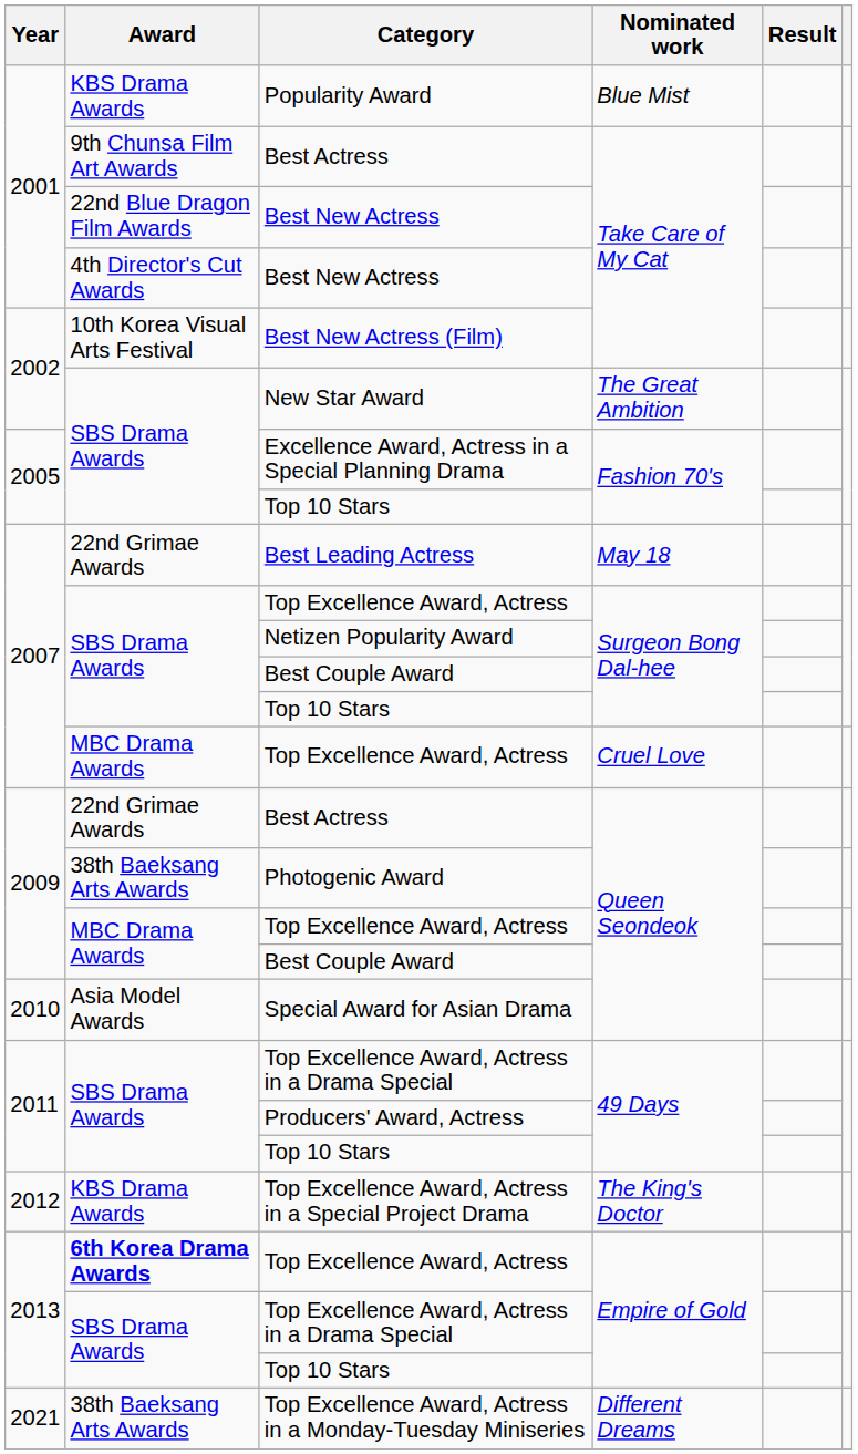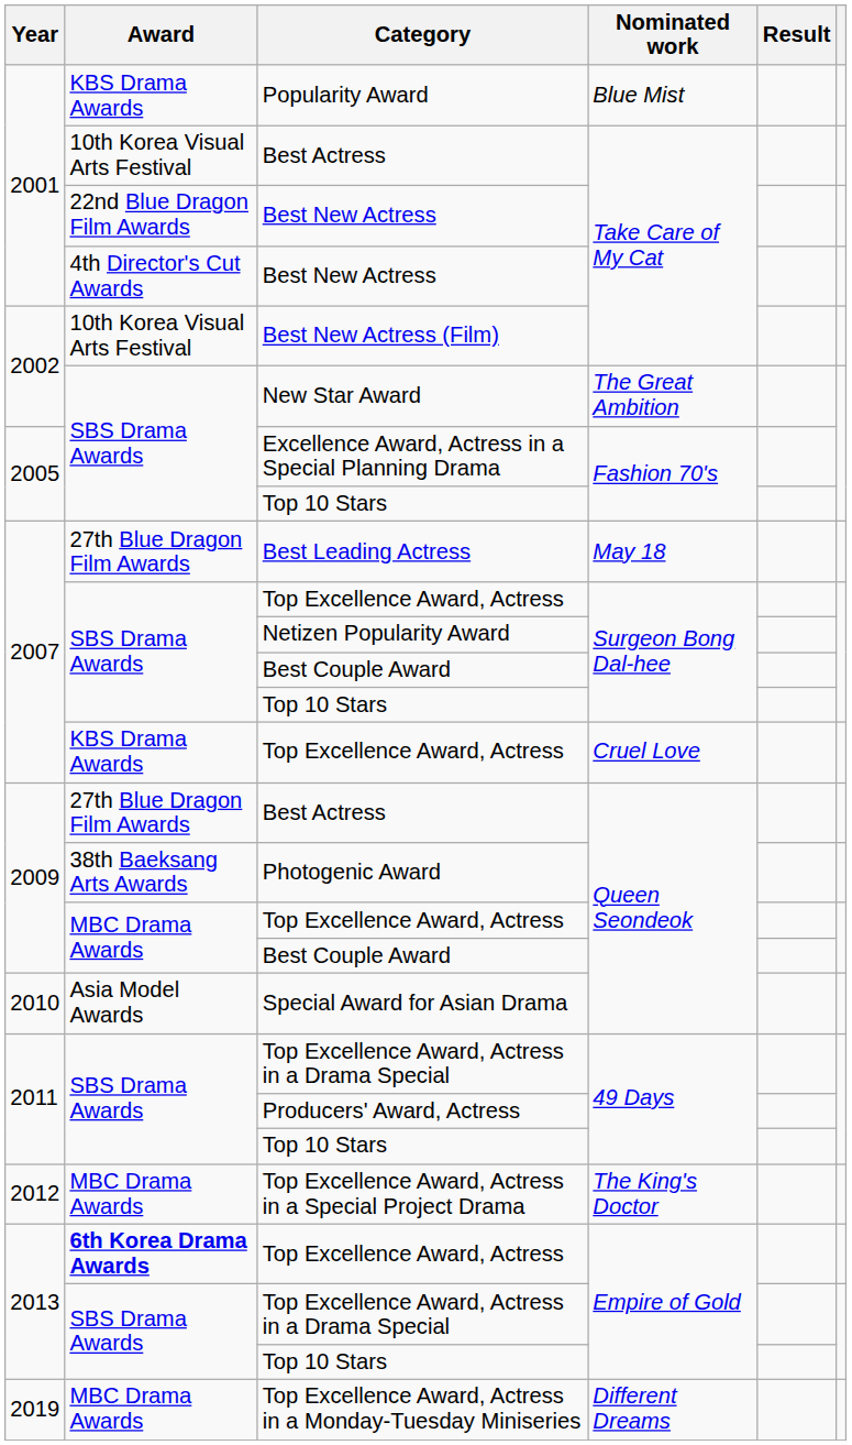 <table class="wikitable sortable">
 <tr>
 <th scope="col">Year</th>
 <th>Award</th>
 <th scope="col">Category</th>
 <th>Nominated work</th>
 <th scope="col">Result</th>
 <th scope="col" class="unsortable"></th>
 </tr>
 <tr>
 <td rowspan="4">2001</td>
 <td><a href='#'>KBS Drama Awards</a></td>
 <td>Popularity Award</td>
 <td><em>Blue Mist</em></td>
 <td></td>
 <td></td>
 </tr>
 <tr>
-<td>9th <a href='#'>Chunsa Film Art Awards</a></td>
+<td>10th Korea Visual Arts Festival</td>
 <td>Best Actress</td>
 <td rowspan="4"><em><a href='#'>Take Care of My Cat</a></em></td>
 <td></td>
 <td></td>
 </tr>
 <tr>
 <td>22nd <a href='#'>Blue Dragon Film Awards</a></td>
 <td><a href='#'>Best New Actress</a></td>
 <td></td>
 <td></td>
 </tr>
 <tr>
 <td>4th <a href='#'>Director's Cut Awards</a></td>
 <td>Best New Actress</td>
 <td></td>
 <td></td>
 </tr>
 <tr>
 <td rowspan="2">2002</td>
 <td>10th Korea Visual Arts Festival</td>
 <td><a href='#'>Best New Actress (Film)</a></td>
 <td></td>
 <td></td>
 </tr>
 <tr>
 <td rowspan="3"><a href='#'>SBS Drama Awards</a></td>
 <td>New Star Award</td>
 <td><em><a href='#'>The Great Ambition</a></em></td>
 <td></td>
 <td rowspan="3"></td>
 </tr>
 <tr>
 <td rowspan="2">2005</td>
 <td>Excellence Award, Actress in a Special Planning Drama</td>
 <td rowspan="2"><em><a href='#'>Fashion 70's</a></em></td>
 <td></td>
 </tr>
 <tr>
 <td>Top 10 Stars</td>
 <td></td>
 </tr>
 <tr>
 <td rowspan="6">2007</td>
-<td>22nd Grimae Awards</td>
+<td>27th <a href='#'>Blue Dragon Film Awards</a></td>
 <td><a href='#'>Best Leading Actress</a></td>
 <td><em><a href='#'>May 18</a></em></td>
 <td></td>
 </tr>
 <tr>
 <td rowspan="4"><a href='#'>SBS Drama Awards</a></td>
 <td>Top Excellence Award, Actress</td>
 <td rowspan="4"><em><a href='#'>Surgeon Bong Dal-hee</a></em></td>
 <td></td>
 <td rowspan="4"></td>
 </tr>
 <tr>
 <td>Netizen Popularity Award</td>
 <td></td>
 </tr>
 <tr>
 <td>Best Couple Award </td>
 <td></td>
 </tr>
 <tr>
 <td>Top 10 Stars</td>
 <td></td>
 </tr>
 <tr>
-<td><a href='#'>MBC Drama Awards</a></td>
+<td><a href='#'>KBS Drama Awards</a></td>
 <td>Top Excellence Award, Actress</td>
 <td><em><a href='#'>Cruel Love</a></em></td>
 <td></td>
 </tr>
 <tr>
 <td rowspan="4">2009</td>
-<td>22nd Grimae Awards</td>
+<td>27th <a href='#'>Blue Dragon Film Awards</a></td>
 <td>Best Actress</td>
 <td rowspan="5"><em><a href='#'>Queen Seondeok</a></em></td>
 <td></td>
 <td></td>
 </tr>
 <tr>
 <td>38th <a href='#'>Baeksang Arts Awards</a></td>
 <td>Photogenic Award</td>
 <td></td>
 <td></td>
 </tr>
 <tr>
 <td rowspan="2"><a href='#'>MBC Drama Awards</a></td>
 <td>Top Excellence Award, Actress</td>
 <td></td>
 <td rowspan="2"></td>
 </tr>
 <tr>
 <td>Best Couple Award </td>
 <td></td>
 </tr>
 <tr>
 <td>2010</td>
 <td>Asia Model Awards</td>
 <td>Special Award for Asian Drama</td>
 <td></td>
 <td></td>
 </tr>
 <tr>
 <td rowspan="3">2011</td>
 <td rowspan="3"><a href='#'>SBS Drama Awards</a></td>
 <td>Top Excellence Award, Actress in a Drama Special</td>
 <td rowspan="3"><em><a href='#'>49 Days</a></em></td>
 <td></td>
 <td rowspan="3"></td>
 </tr>
 <tr>
 <td>Producers' Award, Actress</td>
 <td></td>
 </tr>
 <tr>
 <td>Top 10 Stars</td>
 <td></td>
 </tr>
 <tr>
 <td>2012</td>
-<td><a href='#'>KBS Drama Awards</a></td>
+<td><a href='#'>MBC Drama Awards</a></td>
 <td>Top Excellence Award, Actress in a Special Project Drama</td>
 <td><em><a href='#'>The King's Doctor</a></em></td>
 <td></td>
 <td></td>
 </tr>
 <tr>
 <td rowspan="3">2013</td>
 <td><strong><a href='#'>6th Korea Drama Awards</a></strong></td>
 <td>Top Excellence Award, Actress</td>
 <td rowspan="3"><em><a href='#'>Empire of Gold</a></em></td>
 <td></td>
 <td></td>
 </tr>
 <tr>
 <td rowspan="2"><a href='#'>SBS Drama Awards</a></td>
 <td>Top Excellence Award, Actress in a Drama Special</td>
 <td></td>
 <td rowspan="2"></td>
 </tr>
 <tr>
 <td>Top 10 Stars</td>
 <td></td>
 </tr>
 <tr>
-<td>2021</td>
-<td>38th <a href='#'>Baeksang Arts Awards</a></td>
+<td>2019</td>
+<td><a href='#'>MBC Drama Awards</a></td>
 <td>Top Excellence Award, Actress in a Monday-Tuesday Miniseries</td>
 <td><em><a href='#'>Different Dreams</a></em></td>
 <td></td>
 </tr>
 </table>
